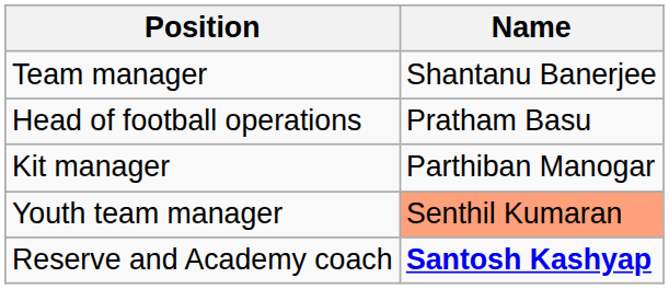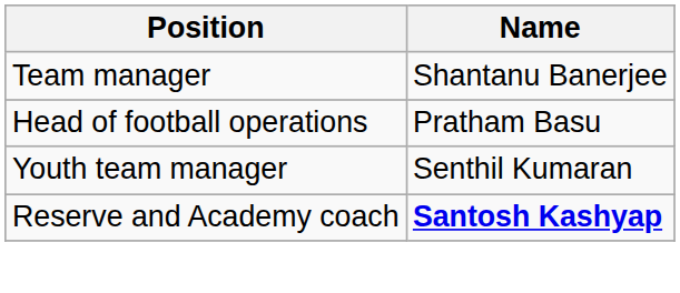 <table class="wikitable">
 <tr>
 <th>Position</th>
 <th>Name</th>
 </tr>
 <tr>
 <td>Team manager</td>
 <td> Shantanu Banerjee</td>
 </tr>
 <tr>
 <td>Head of football operations</td>
 <td> Pratham Basu</td>
 </tr>
 <tr>
-<td>Kit manager</td>
-<td> Parthiban Manogar</td>
-</tr>
-<tr>
 <td>Youth team manager</td>
-<td style="background: lightsalmon;"> Senthil Kumaran</td>
+<td> Senthil Kumaran</td>
 </tr>
 <tr>
 <td>Reserve and Academy coach</td>
 <td><strong> <a href='#'>Santosh Kashyap</a></strong></td>
 </tr>
 </table>
